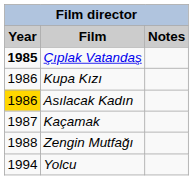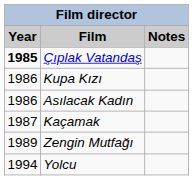 <table class="wikitable">
 <tr style="text-align:center;">
 <th colspan=4 style="background:#B0C4DE;">Film director</th>
 </tr>
 <tr style="text-align:center;">
 <th style="background:#ccc;">Year</th>
 <th style="background:#ccc;">Film</th>
 <th style="background:#ccc;">Notes</th>
 </tr>
 <tr>
 <td><strong>1985</strong></td>
 <td><em><a href='#'>Çıplak Vatandaş</a></em></td>
 <td></td>
 </tr>
 <tr>
 <td>1986</td>
 <td><em>Kupa Kızı</em></td>
 <td></td>
 </tr>
 <tr>
-<td style="background: gold;">1986</td>
+<td>1986</td>
 <td><em>Asılacak Kadın</em></td>
 <td></td>
 </tr>
 <tr>
 <td>1987</td>
 <td><em>Kaçamak</em></td>
 <td></td>
 </tr>
 <tr>
-<td>1988</td>
+<td>1989</td>
 <td><em>Zengin Mutfağı</em></td>
 <td></td>
 </tr>
 <tr>
 <td>1994</td>
 <td><em>Yolcu</em></td>
 <td></td>
 </tr>
 </table>
